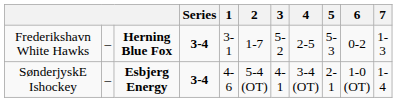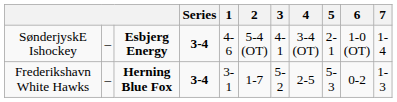 <table class="wikitable" style="text-align:center; width:75%;">
 <tr class="hintergrundfarbe5">
 <th colspan="3" style="width:47.5%;"></th>
 <th style="width:7.5%;">Series</th>
 <th style="width:5%;">1</th>
 <th style="width:5%;">2</th>
 <th style="width:5%;">3</th>
 <th style="width:5%;">4</th>
 <th style="width:5%;">5</th>
 <th style="width:5%;">6</th>
 <th style="width:5%;">7</th>
+</tr>
+<tr>
+<td>SønderjyskE Ishockey</td>
+<td>–</td>
+<td><strong>Esbjerg Energy</strong></td>
+<td><strong>3-4</strong></td>
+<td>4-6</td>
+<td>5-4 (OT)</td>
+<td>4-1</td>
+<td>3-4 (OT)</td>
+<td>2-1</td>
+<td>1-0 (OT)</td>
+<td>1-4</td>
 </tr>
 <tr>
 <td>Frederikshavn White Hawks</td>
 <td>–</td>
 <td><strong>Herning Blue Fox</strong></td>
 <td><strong>3-4</strong></td>
 <td>3-1</td>
 <td>1-7</td>
 <td>5-2</td>
 <td>2-5</td>
 <td>5-3</td>
 <td>0-2</td>
 <td>1-3</td>
 </tr>
-<tr>
-<td>SønderjyskE Ishockey</td>
-<td>–</td>
-<td><strong>Esbjerg Energy</strong></td>
-<td><strong>3-4</strong></td>
-<td>4-6</td>
-<td>5-4 (OT)</td>
-<td>4-1</td>
-<td>3-4 (OT)</td>
-<td>2-1</td>
-<td>1-0 (OT)</td>
-<td>1-4</td>
-</tr>
 </table>
